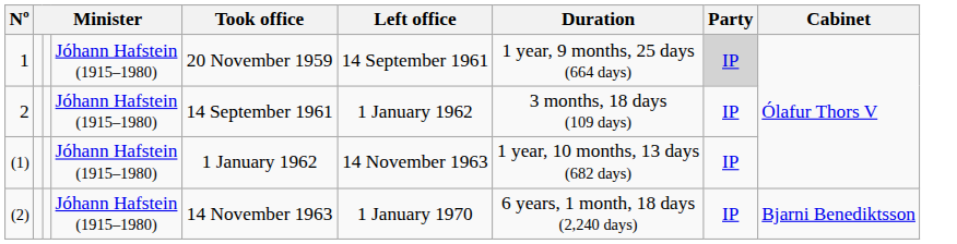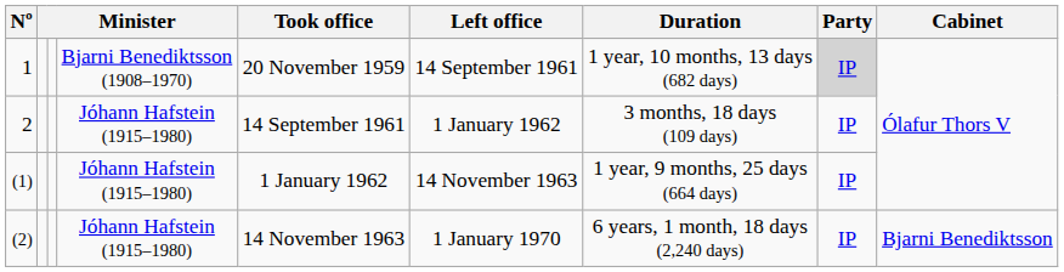 <table class="wikitable" style="text-align: center;">
 <tr>
 <th>Nº</th>
 <th colspan="3">Minister</th>
 <th>Took office</th>
 <th>Left office</th>
 <th>Duration</th>
 <th>Party</th>
 <th>Cabinet</th>
 </tr>
 <tr>
 <td style="text-align: right;">1</td>
 <td></td>
 <td></td>
-<td><a href='#'>Jóhann Hafstein</a><br><small>(1915–1980)</small></td>
+<td><a href='#'>Bjarni Benediktsson</a><br><small>(1908–1970)</small></td>
 <td>20 November 1959</td>
 <td>14 September 1961</td>
-<td>1 year, 9 months, 25 days<br><small>(664 days)</small></td>
+<td>1 year, 10 months, 13 days<br><small>(682 days)</small></td>
 <td style="background: lightgrey;"><a href='#'>IP</a></td>
 <td rowspan="3" style="text-align: left;"><a href='#'>Ólafur Thors V</a></td>
 </tr>
 <tr>
 <td style="text-align: right;">2</td>
 <td></td>
 <td></td>
 <td><a href='#'>Jóhann Hafstein</a><br><small>(1915–1980)</small></td>
 <td>14 September 1961</td>
 <td>1 January 1962</td>
 <td>3 months, 18 days<br><small>(109 days)</small></td>
 <td><a href='#'>IP</a></td>
 </tr>
 <tr>
 <td style="text-align: right;"><small>(1)</small></td>
 <td></td>
 <td></td>
 <td><a href='#'>Jóhann Hafstein</a><br><small>(1915–1980)</small></td>
 <td>1 January 1962</td>
 <td>14 November 1963</td>
-<td>1 year, 10 months, 13 days<br><small>(682 days)</small></td>
+<td>1 year, 9 months, 25 days<br><small>(664 days)</small></td>
 <td><a href='#'>IP</a></td>
 </tr>
 <tr>
 <td style="text-align: right;"><small>(2)</small></td>
 <td></td>
 <td></td>
 <td><a href='#'>Jóhann Hafstein</a><br><small>(1915–1980)</small></td>
 <td>14 November 1963</td>
 <td>1 January 1970</td>
 <td>6 years, 1 month, 18 days<br><small>(2,240 days)</small></td>
 <td><a href='#'>IP</a></td>
 <td style="text-align: left;"><a href='#'>Bjarni Benediktsson</a></td>
 </tr>
 </table>
